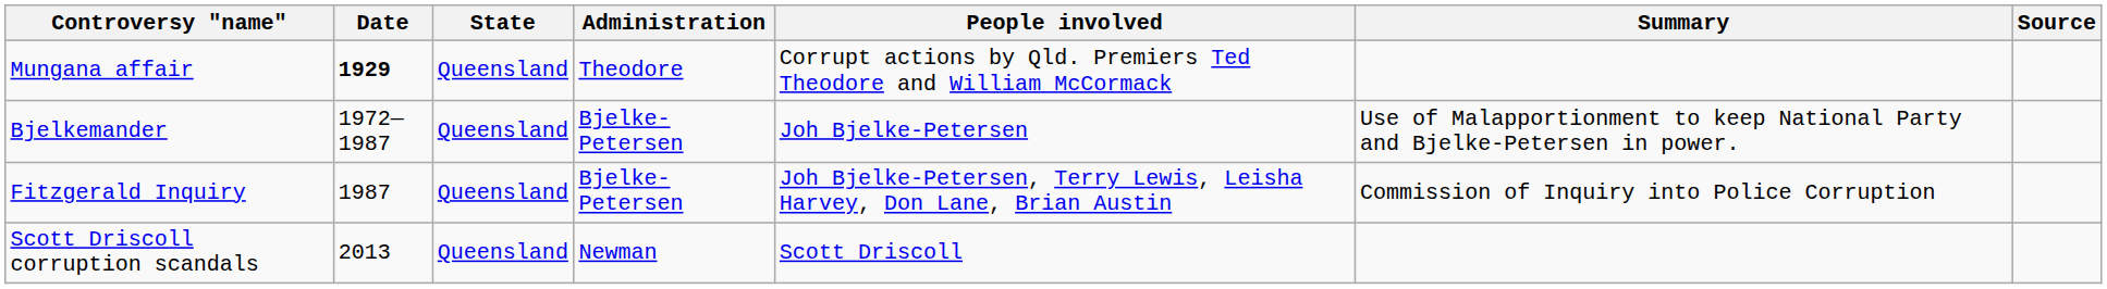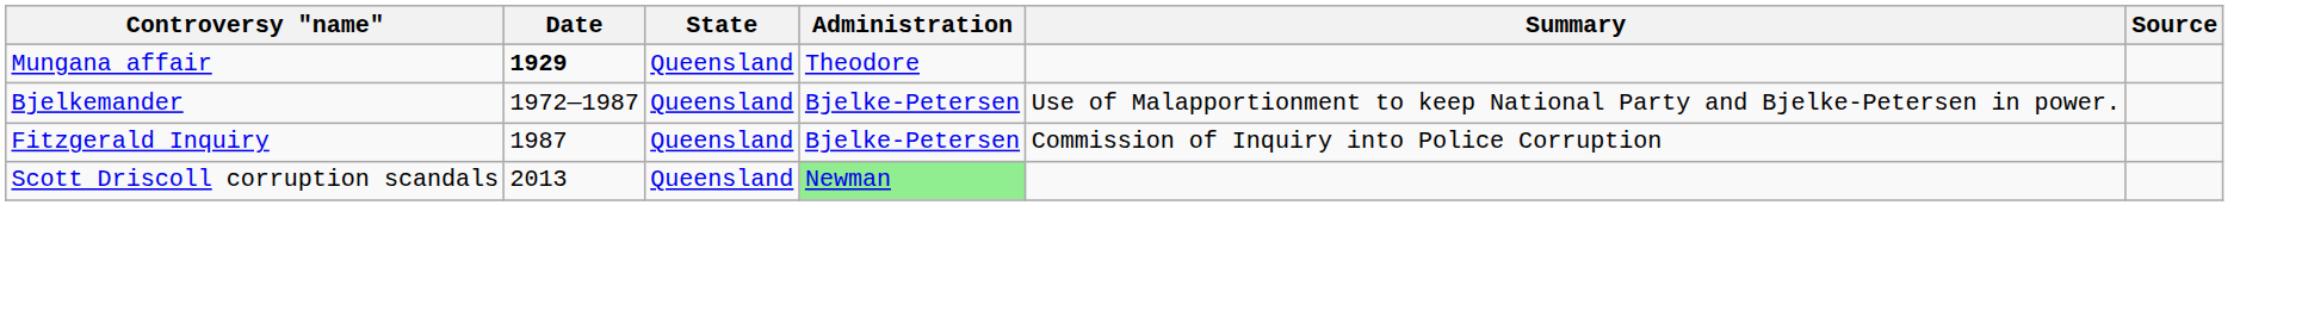 <table Class="wikitable sortable">
 <tr>
 <th>Controversy "name"<br></th>
 <th>Date<br></th>
 <th>State<br></th>
 <th>Administration<br></th>
-<th>People involved<br></th>
 <th>Summary<br></th>
 <th>Source<br></th>
 </tr>
 <tr>
 <td><a href='#'>Mungana affair</a></td>
 <td><strong>1929</strong></td>
 <td><a href='#'>Queensland</a></td>
 <td><a href='#'>Theodore</a></td>
-<td>Corrupt actions by Qld. Premiers <a href='#'>Ted Theodore</a> and <a href='#'>William McCormack</a></td>
 <td></td>
 <td></td>
 </tr>
 <tr>
 <td><a href='#'>Bjelkemander</a></td>
 <td>1972—1987</td>
 <td><a href='#'>Queensland</a></td>
 <td><a href='#'>Bjelke-Petersen</a></td>
-<td><a href='#'>Joh Bjelke-Petersen</a></td>
 <td>Use of Malapportionment to keep National Party and Bjelke-Petersen in power.</td>
 <td></td>
 </tr>
 <tr>
 <td><a href='#'>Fitzgerald Inquiry</a></td>
 <td>1987</td>
 <td><a href='#'>Queensland</a></td>
 <td><a href='#'>Bjelke-Petersen</a></td>
-<td><a href='#'>Joh Bjelke-Petersen</a>, <a href='#'>Terry Lewis</a>, <a href='#'>Leisha Harvey</a>, <a href='#'>Don Lane</a>, <a href='#'>Brian Austin</a></td>
 <td>Commission of Inquiry into Police Corruption</td>
 <td></td>
 </tr>
 <tr>
 <td><a href='#'>Scott Driscoll</a> corruption scandals</td>
 <td>2013</td>
 <td><a href='#'>Queensland</a></td>
-<td><a href='#'>Newman</a></td>
-<td><a href='#'>Scott Driscoll</a></td>
+<td style="background: lightgreen;"><a href='#'>Newman</a></td>
 <td></td>
 <td></td>
 </tr>
 </table>
